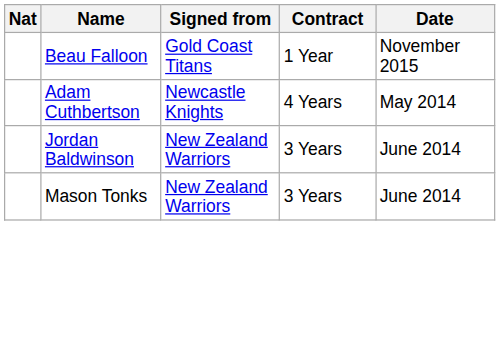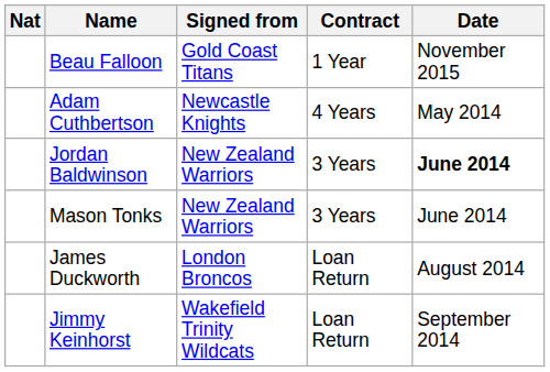 <table class="wikitable"  style="width:65%; font-size:90%;">
 <tr>
 <th width=5%>Nat</th>
 <th width=25%>Name</th>
 <th width=25%>Signed from</th>
 <th width=20%>Contract</th>
 <th width=25%>Date</th>
 </tr>
 <tr style="background:#fff;">
 <td width=5%></td>
 <td width=25%><a href='#'>Beau Falloon</a></td>
 <td width=25%><a href='#'>Gold Coast Titans</a></td>
 <td width=20%>1 Year</td>
 <td width=25%>November 2015</td>
 </tr>
 <tr style="background:#fff;">
 <td width=5%></td>
 <td width=25%><a href='#'>Adam Cuthbertson</a></td>
 <td width=25%><a href='#'>Newcastle Knights</a></td>
 <td width=20%>4 Years</td>
 <td width=25%>May 2014</td>
 </tr>
 <tr style="background:#fff;">
 <td width=5%></td>
 <td width=25%><a href='#'>Jordan Baldwinson</a></td>
 <td width=25%><a href='#'>New Zealand Warriors</a></td>
 <td width=20%>3 Years</td>
-<td width=25%>June 2014</td>
+<td width=25%><strong>June 2014</strong></td>
 </tr>
 <tr style="background:#fff;">
 <td width=5%></td>
 <td width=25%>Mason Tonks</td>
 <td width=25%><a href='#'>New Zealand Warriors</a></td>
 <td width=20%>3 Years</td>
 <td width=25%>June 2014</td>
 </tr>
+<tr style="background:#fff;">
+<td width=5%></td>
+<td width=25%>James Duckworth</td>
+<td width=25%><a href='#'>London Broncos</a></td>
+<td width=20%>Loan Return</td>
+<td width=25%>August 2014</td>
+</tr>
+<tr style="background:#fff;">
+<td width=5%></td>
+<td width=25%><a href='#'>Jimmy Keinhorst</a></td>
+<td width=25%><a href='#'>Wakefield Trinity Wildcats</a></td>
+<td width=20%>Loan Return</td>
+<td width=25%>September 2014</td>
+</tr>
 </table>
